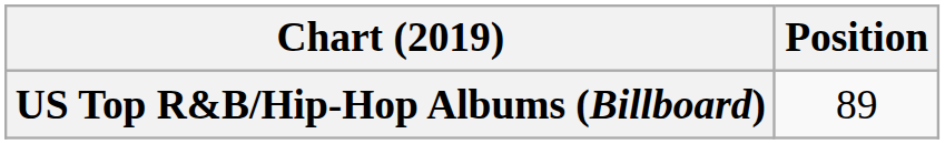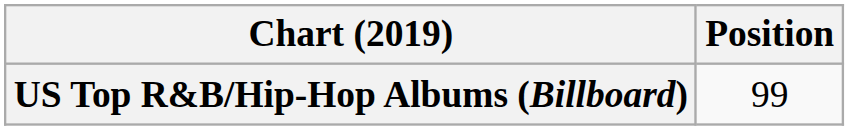 <table class="wikitable plainrowheaders" style="text-align:center">
 <tr>
 <th scope="col">Chart (2019)</th>
 <th scope="col">Position</th>
 </tr>
 <tr>
 <th scope="row">US Top R&B/Hip-Hop Albums (<em>Billboard</em>)</th>
-<td>89</td>
+<td>99</td>
 </tr>
 </table>
